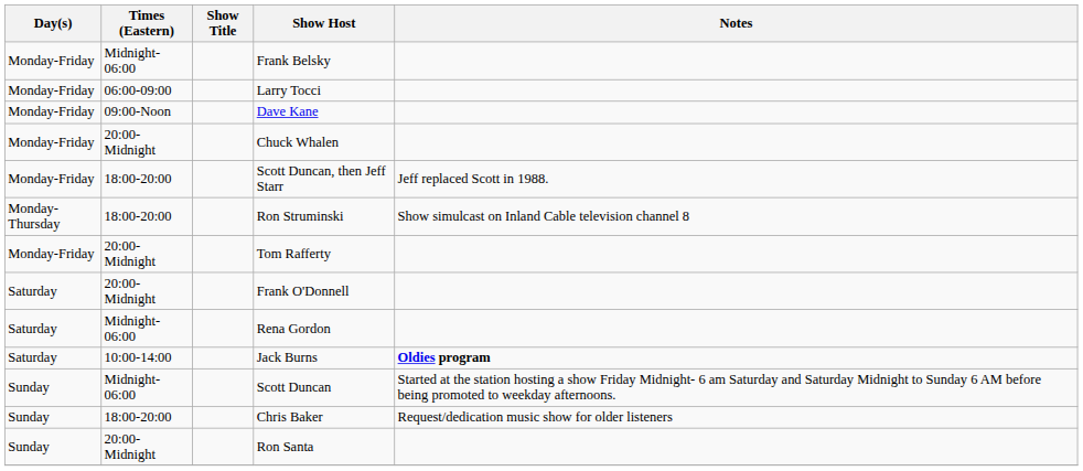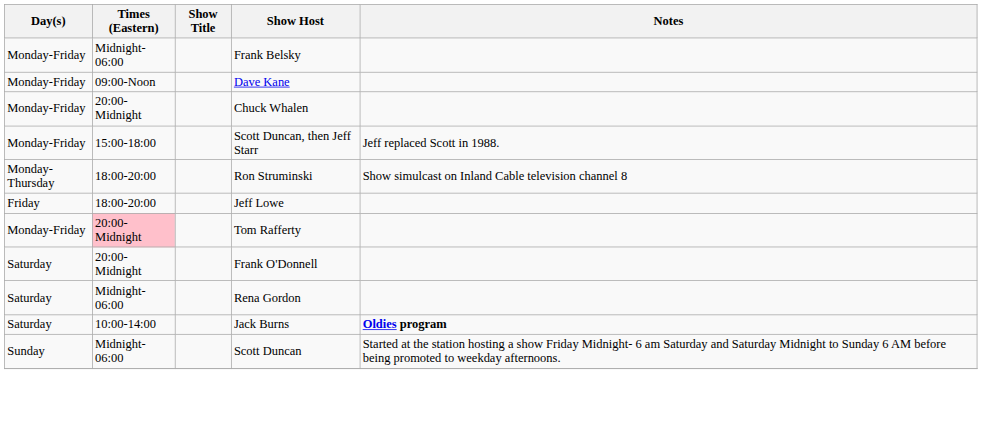 <table class="wikitable">
 <tr>
 <th>Day(s)</th>
 <th>Times (Eastern)</th>
 <th>Show Title</th>
 <th>Show Host</th>
 <th>Notes</th>
 </tr>
 <tr>
 <td>Monday-Friday</td>
 <td>Midnight-06:00</td>
 <td></td>
 <td>Frank Belsky</td>
-<td></td>
-</tr>
-<tr>
-<td>Monday-Friday</td>
-<td>06:00-09:00</td>
-<td></td>
-<td>Larry Tocci</td>
 <td></td>
 </tr>
 <tr>
 <td>Monday-Friday</td>
 <td>09:00-Noon</td>
 <td></td>
 <td><a href='#'>Dave Kane</a></td>
 <td></td>
 </tr>
 <tr>
 <td>Monday-Friday</td>
 <td>20:00-Midnight</td>
 <td></td>
 <td>Chuck Whalen</td>
 <td></td>
 </tr>
 <tr>
 <td>Monday-Friday</td>
-<td>18:00-20:00</td>
+<td>15:00-18:00</td>
 <td></td>
 <td>Scott Duncan, then Jeff Starr</td>
 <td>Jeff replaced Scott in 1988.</td>
 </tr>
 <tr>
 <td>Monday-Thursday</td>
 <td>18:00-20:00</td>
 <td></td>
 <td>Ron Struminski</td>
 <td>Show simulcast on Inland Cable television channel 8</td>
 </tr>
 <tr>
+<td>Friday</td>
+<td>18:00-20:00</td>
+<td></td>
+<td>Jeff Lowe</td>
+<td></td>
+</tr>
+<tr>
 <td>Monday-Friday</td>
-<td>20:00-Midnight</td>
+<td style="background: pink;">20:00-Midnight</td>
 <td></td>
 <td>Tom Rafferty</td>
 <td></td>
 </tr>
 <tr>
 <td>Saturday</td>
 <td>20:00-Midnight</td>
 <td></td>
 <td>Frank O'Donnell</td>
 <td></td>
 </tr>
 <tr>
 <td>Saturday</td>
 <td>Midnight-06:00</td>
 <td></td>
 <td>Rena Gordon</td>
 <td></td>
 </tr>
 <tr>
 <td>Saturday</td>
 <td>10:00-14:00</td>
 <td></td>
 <td>Jack Burns</td>
 <td><strong><a href='#'>Oldies</a> program</strong></td>
 </tr>
 <tr>
 <td>Sunday</td>
 <td>Midnight-06:00</td>
 <td></td>
 <td>Scott Duncan</td>
 <td>Started at the station hosting a show Friday Midnight- 6 am Saturday   and Saturday Midnight to Sunday 6 AM before being promoted to weekday afternoons.</td>
 </tr>
 <tr>
-<td>Sunday</td>
-<td>18:00-20:00</td>
-<td></td>
-<td>Chris Baker</td>
-<td>Request/dedication music show for older listeners</td>
-</tr>
-<tr>
-<td>Sunday</td>
-<td>20:00-Midnight</td>
-<td></td>
-<td>Ron Santa</td>
-<td></td>
-</tr>
-<tr>
 </tr>
 </table>
